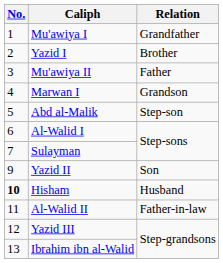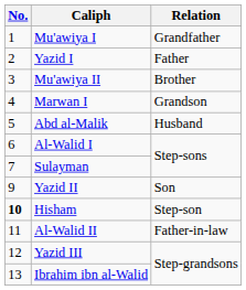 <table class="wikitable" border="2">
 <tr>
 <th><a href='#'>No.</a></th>
 <th>Caliph</th>
 <th>Relation</th>
 </tr>
 <tr>
 <td>1</td>
 <td><a href='#'>Mu'awiya I</a></td>
 <td>Grandfather</td>
 </tr>
 <tr>
 <td>2</td>
 <td><a href='#'>Yazid I</a></td>
-<td>Brother</td>
+<td>Father</td>
 </tr>
 <tr>
 <td>3</td>
 <td><a href='#'>Mu'awiya II</a></td>
-<td>Father</td>
+<td>Brother</td>
 </tr>
 <tr>
 <td>4</td>
 <td><a href='#'>Marwan I</a></td>
 <td>Grandson</td>
 </tr>
 <tr>
 <td>5</td>
 <td><a href='#'>Abd al-Malik</a></td>
-<td>Step-son</td>
+<td>Husband</td>
 </tr>
 <tr>
 <td>6</td>
 <td><a href='#'>Al-Walid I</a></td>
 <td rowspan="2">Step-sons</td>
 </tr>
 <tr>
 <td>7</td>
 <td><a href='#'>Sulayman</a></td>
 </tr>
 <tr>
 <td>9</td>
 <td><a href='#'>Yazid II</a></td>
 <td>Son</td>
 </tr>
 <tr>
 <td><strong>10</strong></td>
 <td><a href='#'>Hisham</a></td>
-<td>Husband</td>
+<td>Step-son</td>
 </tr>
 <tr>
 <td>11</td>
 <td><a href='#'>Al-Walid II</a></td>
 <td>Father-in-law</td>
 </tr>
 <tr>
 <td>12</td>
 <td><a href='#'>Yazid III</a></td>
 <td rowspan="2">Step-grandsons</td>
 </tr>
 <tr>
 <td>13</td>
 <td><a href='#'>Ibrahim ibn al-Walid</a></td>
 </tr>
 </table>
